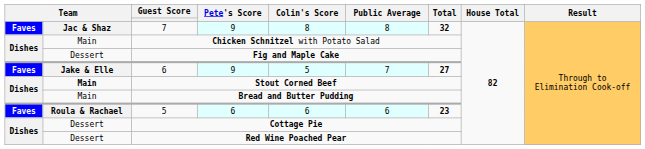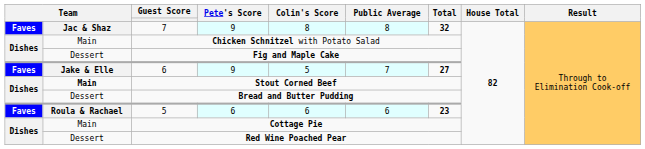 <table class="wikitable plainrowheaders" style="margin:1em auto; text-align:center; font-size:90%; width:80em;">
 <tr>
 <th colspan="2" rowspan="2" scope="col">Team</th>
 <th scope="col">Guest Score</th>
 <th rowspan="2"><a href='#'>Pete</a>'s Score</th>
 <th rowspan="2">Colin's Score</th>
 <th rowspan="2">Public Average</th>
 <th rowspan="2" scope="col">Total<br><small></small></th>
 <th rowspan="2">House Total<br><small></small></th>
 <th rowspan="2">Result</th>
 </tr>
 <tr>
 <th scope="col"></th>
 </tr>
 <tr>
 <th style="text-align:center; background:blue; color:white;"><strong>Faves</strong></th>
 <th rowspan="1">Jac & Shaz</th>
 <td rowspan="1">7</td>
 <td rowspan="1" bgcolor="#e0ffff">9</td>
 <td rowspan="1" bgcolor="#e0ffff">8</td>
 <td rowspan="1" bgcolor="#e0ffff">8</td>
 <td rowspan="1"><strong>32</strong></td>
 <td rowspan="9" style="width:10%"><strong>82</strong></td>
 <td rowspan="9" style="text-align:center; background:#FFCC66">Through to <br> Elimination Cook-off</td>
 </tr>
 <tr>
 <th colspan="1" rowspan="2">Dishes</th>
 <td>Main</td>
 <td colspan="5"><strong>Chicken Schnitzel</strong> with Potato Salad</td>
 </tr>
 <tr>
 <td>Dessert</td>
 <td colspan="5"><strong>Fig and Maple Cake</strong></td>
 </tr>
 <tr style="border-top:3px solid #aaa;">
 <th style="text-align:center; background:blue; color:white;"><strong>Faves</strong></th>
 <th rowspan="1">Jake & Elle</th>
 <td rowspan="1">6</td>
 <td rowspan="1" bgcolor="#e0ffff">9</td>
 <td rowspan="1" bgcolor="#e0ffff">5</td>
 <td rowspan="1" bgcolor="#e0ffff">7</td>
 <td rowspan="1"><strong>27</strong></td>
 </tr>
 <tr>
 <th colspan="1" rowspan="2">Dishes</th>
 <td><strong>Main</strong></td>
 <td colspan="5"><strong>Stout Corned Beef</strong></td>
 </tr>
 <tr>
-<td>Main</td>
+<td>Dessert</td>
 <td colspan="5"><strong>Bread and Butter Pudding</strong></td>
 </tr>
 <tr style="border-top:3px solid #aaa;">
 <th style="text-align:center; background:blue; color:white;"><strong>Faves</strong></th>
 <th rowspan="1">Roula & Rachael</th>
 <td rowspan="1">5</td>
 <td rowspan="1" bgcolor="#e0ffff">6</td>
 <td rowspan="1" bgcolor="#e0ffff">6</td>
 <td rowspan="1" bgcolor="#e0ffff">6</td>
 <td rowspan="1"><strong>23</strong></td>
 </tr>
 <tr>
 <th colspan="1" rowspan="2">Dishes</th>
-<td>Dessert</td>
+<td>Main</td>
 <td colspan="5"><strong>Cottage Pie</strong></td>
 </tr>
 <tr>
 <td>Dessert</td>
 <td colspan="5"><strong>Red Wine Poached Pear</strong></td>
 </tr>
 </table>
